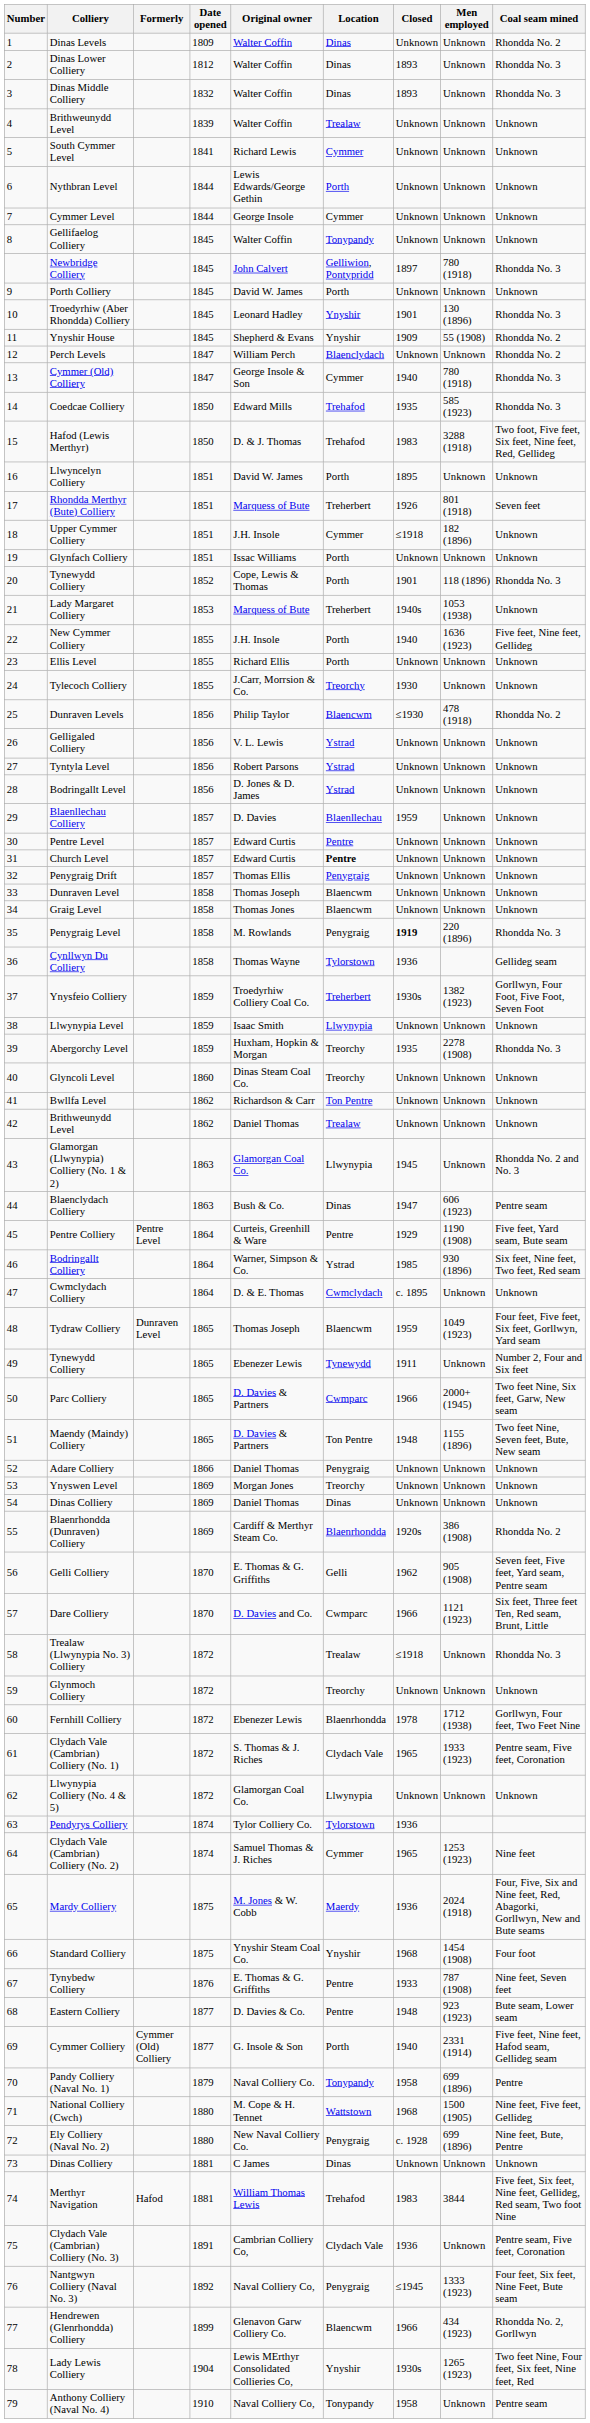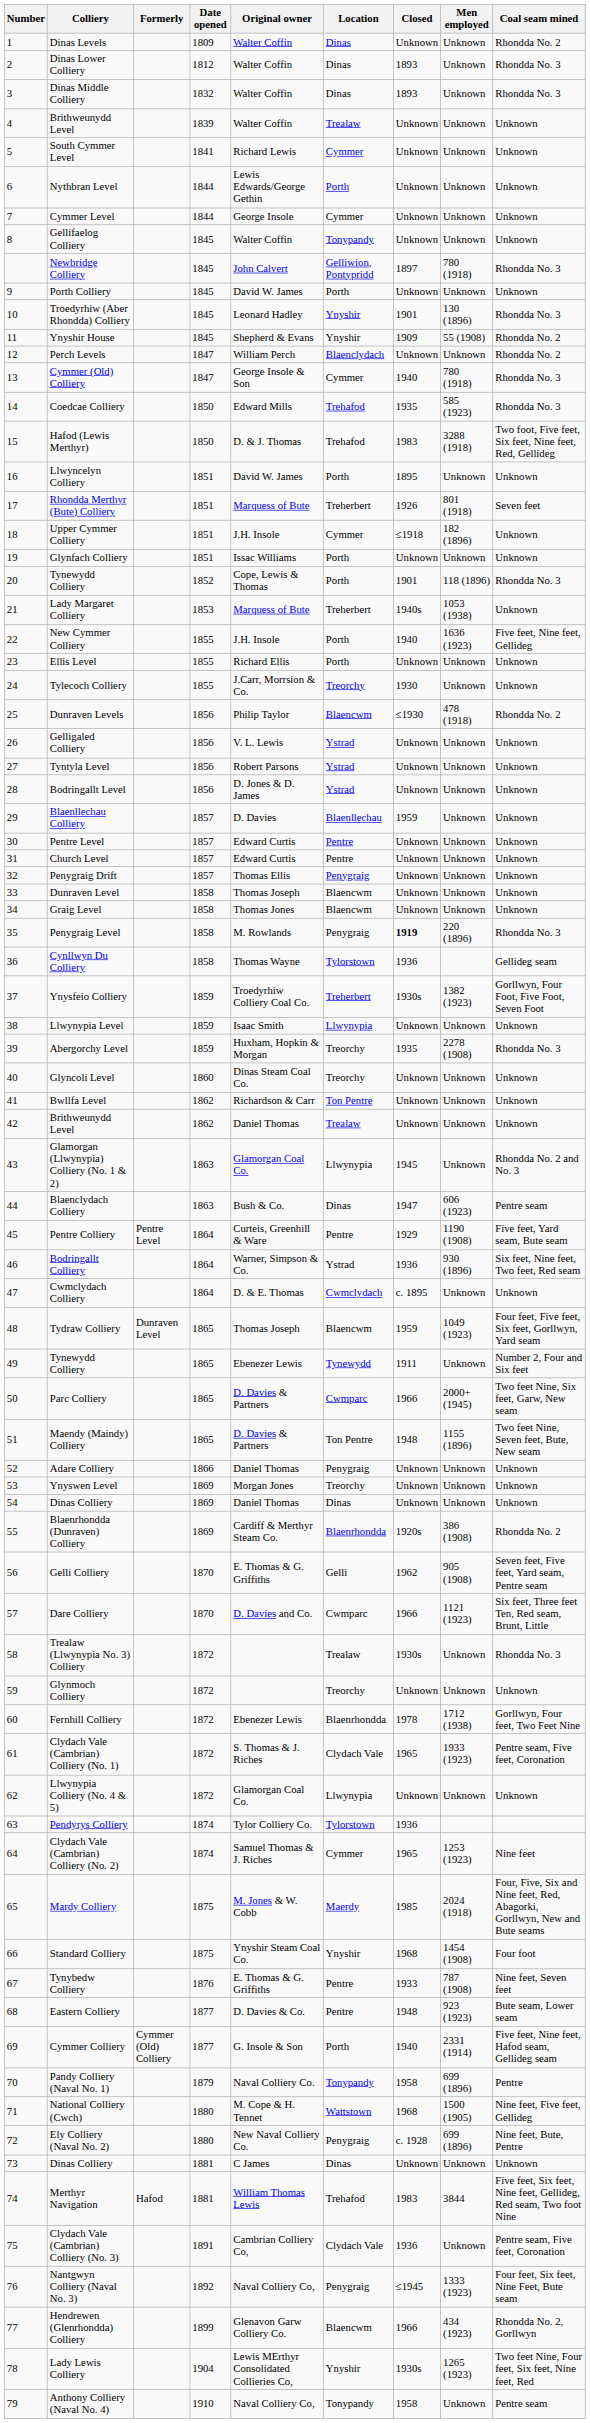 <table class="wikitable sortable">
 <tr>
 <th>Number</th>
 <th>Colliery</th>
 <th>Formerly</th>
 <th>Date opened</th>
 <th>Original owner</th>
 <th>Location</th>
 <th>Closed</th>
 <th>Men employed</th>
 <th>Coal seam mined</th>
 </tr>
 <tr>
 <td>1</td>
 <td>Dinas Levels</td>
 <td></td>
 <td>1809</td>
 <td><a href='#'>Walter Coffin</a></td>
 <td><a href='#'>Dinas</a></td>
 <td>Unknown</td>
 <td>Unknown</td>
 <td>Rhondda No. 2</td>
 </tr>
 <tr>
 <td>2</td>
 <td>Dinas Lower Colliery</td>
 <td></td>
 <td>1812</td>
 <td>Walter Coffin</td>
 <td>Dinas</td>
 <td>1893</td>
 <td>Unknown</td>
 <td>Rhondda No. 3</td>
 </tr>
 <tr>
 <td>3</td>
 <td>Dinas Middle Colliery</td>
 <td></td>
 <td>1832</td>
 <td>Walter Coffin</td>
 <td>Dinas</td>
 <td>1893</td>
 <td>Unknown</td>
 <td>Rhondda No. 3</td>
 </tr>
 <tr>
 <td>4</td>
 <td>Brithweunydd Level</td>
 <td></td>
 <td>1839</td>
 <td>Walter Coffin</td>
 <td><a href='#'>Trealaw</a></td>
 <td>Unknown</td>
 <td>Unknown</td>
 <td>Unknown</td>
 </tr>
 <tr>
 <td>5</td>
 <td>South Cymmer Level</td>
 <td></td>
 <td>1841</td>
 <td>Richard Lewis</td>
 <td><a href='#'>Cymmer</a></td>
 <td>Unknown</td>
 <td>Unknown</td>
 <td>Unknown</td>
 </tr>
 <tr>
 <td>6</td>
 <td>Nythbran Level</td>
 <td></td>
 <td>1844</td>
 <td>Lewis Edwards/George Gethin</td>
 <td><a href='#'>Porth</a></td>
 <td>Unknown</td>
 <td>Unknown</td>
 <td>Unknown</td>
 </tr>
 <tr>
 <td>7</td>
 <td>Cymmer Level</td>
 <td></td>
 <td>1844</td>
 <td>George Insole</td>
 <td>Cymmer</td>
 <td>Unknown</td>
 <td>Unknown</td>
 <td>Unknown</td>
 </tr>
 <tr>
 <td>8</td>
 <td>Gellifaelog Colliery</td>
 <td></td>
 <td>1845</td>
 <td>Walter Coffin</td>
 <td><a href='#'>Tonypandy</a></td>
 <td>Unknown</td>
 <td>Unknown</td>
 <td>Unknown</td>
 </tr>
 <tr>
 <td></td>
 <td><a href='#'>Newbridge Colliery</a></td>
 <td></td>
 <td>1845</td>
 <td><a href='#'>John Calvert</a></td>
 <td><a href='#'>Gelliwion</a>, <a href='#'>Pontypridd</a></td>
 <td>1897</td>
 <td>780 (1918)</td>
 <td>Rhondda No. 3</td>
 </tr>
 <tr>
 <td>9</td>
 <td>Porth Colliery</td>
 <td></td>
 <td>1845</td>
 <td>David W. James</td>
 <td>Porth</td>
 <td>Unknown</td>
 <td>Unknown</td>
 <td>Unknown</td>
 </tr>
 <tr>
 <td>10</td>
 <td>Troedyrhiw (Aber Rhondda) Colliery</td>
 <td></td>
 <td>1845</td>
 <td>Leonard Hadley</td>
 <td><a href='#'>Ynyshir</a></td>
 <td>1901</td>
 <td>130 (1896)</td>
 <td>Rhondda No. 3</td>
 </tr>
 <tr>
 <td>11</td>
 <td>Ynyshir House</td>
 <td></td>
 <td>1845</td>
 <td>Shepherd & Evans</td>
 <td>Ynyshir</td>
 <td>1909</td>
 <td>55 (1908)</td>
 <td>Rhondda No. 2</td>
 </tr>
 <tr>
 <td>12</td>
 <td>Perch Levels</td>
 <td></td>
 <td>1847</td>
 <td>William Perch</td>
 <td><a href='#'>Blaenclydach</a></td>
 <td>Unknown</td>
 <td>Unknown</td>
 <td>Rhondda No. 2</td>
 </tr>
 <tr>
 <td>13</td>
 <td><a href='#'>Cymmer (Old) Colliery</a></td>
 <td></td>
 <td>1847</td>
 <td>George Insole & Son</td>
 <td>Cymmer</td>
 <td>1940</td>
 <td>780 (1918)</td>
 <td>Rhondda No. 3</td>
 </tr>
 <tr>
 <td>14</td>
 <td>Coedcae Colliery</td>
 <td></td>
 <td>1850</td>
 <td>Edward Mills</td>
 <td><a href='#'>Trehafod</a></td>
 <td>1935</td>
 <td>585 (1923)</td>
 <td>Rhondda No. 3</td>
 </tr>
 <tr>
 <td>15</td>
 <td>Hafod (Lewis Merthyr)</td>
 <td></td>
 <td>1850</td>
 <td>D. & J. Thomas</td>
 <td>Trehafod</td>
 <td>1983</td>
 <td>3288 (1918)</td>
 <td>Two foot, Five feet, Six feet, Nine feet, Red, Gellideg</td>
 </tr>
 <tr>
 <td>16</td>
 <td>Llwyncelyn Colliery</td>
 <td></td>
 <td>1851</td>
 <td>David W. James</td>
 <td>Porth</td>
 <td>1895</td>
 <td>Unknown</td>
 <td>Unknown</td>
 </tr>
 <tr>
 <td>17</td>
 <td><a href='#'>Rhondda Merthyr (Bute) Colliery</a></td>
 <td></td>
 <td>1851</td>
 <td><a href='#'>Marquess of Bute</a></td>
 <td>Treherbert</td>
 <td>1926</td>
 <td>801 (1918)</td>
 <td>Seven feet</td>
 </tr>
 <tr>
 <td>18</td>
 <td>Upper Cymmer Colliery</td>
 <td></td>
 <td>1851</td>
 <td>J.H. Insole</td>
 <td>Cymmer</td>
 <td>≤1918</td>
 <td>182 (1896)</td>
 <td>Unknown</td>
 </tr>
 <tr>
 <td>19</td>
 <td>Glynfach Colliery</td>
 <td></td>
 <td>1851</td>
 <td>Issac Williams</td>
 <td>Porth</td>
 <td>Unknown</td>
 <td>Unknown</td>
 <td>Unknown</td>
 </tr>
 <tr>
 <td>20</td>
 <td>Tynewydd Colliery</td>
 <td></td>
 <td>1852</td>
 <td>Cope, Lewis & Thomas</td>
 <td>Porth</td>
 <td>1901</td>
 <td>118 (1896)</td>
 <td>Rhondda No. 3</td>
 </tr>
 <tr>
 <td>21</td>
 <td>Lady Margaret Colliery</td>
 <td></td>
 <td>1853</td>
 <td><a href='#'>Marquess of Bute</a></td>
 <td>Treherbert</td>
 <td>1940s</td>
 <td>1053 (1938)</td>
 <td>Unknown</td>
 </tr>
 <tr>
 <td>22</td>
 <td>New Cymmer Colliery</td>
 <td></td>
 <td>1855</td>
 <td>J.H. Insole</td>
 <td>Porth</td>
 <td>1940</td>
 <td>1636 (1923)</td>
 <td>Five feet, Nine feet, Gellideg</td>
 </tr>
 <tr>
 <td>23</td>
 <td>Ellis Level</td>
 <td></td>
 <td>1855</td>
 <td>Richard Ellis</td>
 <td>Porth</td>
 <td>Unknown</td>
 <td>Unknown</td>
 <td>Unknown</td>
 </tr>
 <tr>
 <td>24</td>
 <td>Tylecoch Colliery</td>
 <td></td>
 <td>1855</td>
 <td>J.Carr, Morrsion & Co.</td>
 <td><a href='#'>Treorchy</a></td>
 <td>1930</td>
 <td>Unknown</td>
 <td>Unknown</td>
 </tr>
 <tr>
 <td>25</td>
 <td>Dunraven Levels</td>
 <td></td>
 <td>1856</td>
 <td>Philip Taylor</td>
 <td><a href='#'>Blaencwm</a></td>
 <td>≤1930</td>
 <td>478 (1918)</td>
 <td>Rhondda No. 2</td>
 </tr>
 <tr>
 <td>26</td>
 <td>Gelligaled Colliery</td>
 <td></td>
 <td>1856</td>
 <td>V. L. Lewis</td>
 <td><a href='#'>Ystrad</a></td>
 <td>Unknown</td>
 <td>Unknown</td>
 <td>Unknown</td>
 </tr>
 <tr>
 <td>27</td>
 <td>Tyntyla Level</td>
 <td></td>
 <td>1856</td>
 <td>Robert Parsons</td>
 <td><a href='#'>Ystrad</a></td>
 <td>Unknown</td>
 <td>Unknown</td>
 <td>Unknown</td>
 </tr>
 <tr>
 <td>28</td>
 <td>Bodringallt Level</td>
 <td></td>
 <td>1856</td>
 <td>D. Jones & D. James</td>
 <td><a href='#'>Ystrad</a></td>
 <td>Unknown</td>
 <td>Unknown</td>
 <td>Unknown</td>
 </tr>
 <tr>
 <td>29</td>
 <td><a href='#'>Blaenllechau Colliery</a></td>
 <td></td>
 <td>1857</td>
 <td>D. Davies</td>
 <td><a href='#'>Blaenllechau</a></td>
 <td>1959</td>
 <td>Unknown</td>
 <td>Unknown</td>
 </tr>
 <tr>
 <td>30</td>
 <td>Pentre Level</td>
 <td></td>
 <td>1857</td>
 <td>Edward Curtis</td>
 <td><a href='#'>Pentre</a></td>
 <td>Unknown</td>
 <td>Unknown</td>
 <td>Unknown</td>
 </tr>
 <tr>
 <td>31</td>
 <td>Church Level</td>
 <td></td>
 <td>1857</td>
 <td>Edward Curtis</td>
-<td><strong>Pentre</strong></td>
+<td>Pentre</td>
 <td>Unknown</td>
 <td>Unknown</td>
 <td>Unknown</td>
 </tr>
 <tr>
 <td>32</td>
 <td>Penygraig Drift</td>
 <td></td>
 <td>1857</td>
 <td>Thomas Ellis</td>
 <td><a href='#'>Penygraig</a></td>
 <td>Unknown</td>
 <td>Unknown</td>
 <td>Unknown</td>
 </tr>
 <tr>
 <td>33</td>
 <td>Dunraven Level</td>
 <td></td>
 <td>1858</td>
 <td>Thomas Joseph</td>
 <td>Blaencwm</td>
 <td>Unknown</td>
 <td>Unknown</td>
 <td>Unknown</td>
 </tr>
 <tr>
 <td>34</td>
 <td>Graig Level</td>
 <td></td>
 <td>1858</td>
 <td>Thomas Jones</td>
 <td>Blaencwm</td>
 <td>Unknown</td>
 <td>Unknown</td>
 <td>Unknown</td>
 </tr>
 <tr>
 <td>35</td>
 <td>Penygraig Level</td>
 <td></td>
 <td>1858</td>
 <td>M. Rowlands</td>
 <td>Penygraig</td>
 <td><strong>1919</strong></td>
 <td>220 (1896)</td>
 <td>Rhondda  No. 3</td>
 </tr>
 <tr>
 <td>36</td>
 <td><a href='#'>Cynllwyn Du Colliery</a></td>
 <td></td>
 <td>1858</td>
 <td>Thomas Wayne</td>
 <td><a href='#'>Tylorstown</a></td>
 <td>1936</td>
 <td></td>
 <td>Gellideg seam</td>
 </tr>
 <tr>
 <td>37</td>
 <td>Ynysfeio Colliery</td>
 <td></td>
 <td>1859</td>
 <td>Troedyrhiw Colliery Coal Co.</td>
 <td><a href='#'>Treherbert</a></td>
 <td>1930s</td>
 <td>1382 (1923)</td>
 <td>Gorllwyn, Four Foot, Five Foot, Seven Foot</td>
 </tr>
 <tr>
 <td>38</td>
 <td>Llwynypia Level</td>
 <td></td>
 <td>1859</td>
 <td>Isaac Smith</td>
 <td><a href='#'>Llwynypia</a></td>
 <td>Unknown</td>
 <td>Unknown</td>
 <td>Unknown</td>
 </tr>
 <tr>
 <td>39</td>
 <td>Abergorchy Level</td>
 <td></td>
 <td>1859</td>
 <td>Huxham, Hopkin & Morgan</td>
 <td>Treorchy</td>
 <td>1935</td>
 <td>2278 (1908)</td>
 <td>Rhondda No. 3</td>
 </tr>
 <tr>
 <td>40</td>
 <td>Glyncoli Level</td>
 <td></td>
 <td>1860</td>
 <td>Dinas Steam Coal Co.</td>
 <td>Treorchy</td>
 <td>Unknown</td>
 <td>Unknown</td>
 <td>Unknown</td>
 </tr>
 <tr>
 <td>41</td>
 <td>Bwllfa Level</td>
 <td></td>
 <td>1862</td>
 <td>Richardson & Carr</td>
 <td><a href='#'>Ton Pentre</a></td>
 <td>Unknown</td>
 <td>Unknown</td>
 <td>Unknown</td>
 </tr>
 <tr>
 <td>42</td>
 <td>Brithweunydd Level</td>
 <td></td>
 <td>1862</td>
 <td>Daniel Thomas</td>
 <td><a href='#'>Trealaw</a></td>
 <td>Unknown</td>
 <td>Unknown</td>
 <td>Unknown</td>
 </tr>
 <tr>
 <td>43</td>
 <td>Glamorgan (Llwynypia) Colliery (No. 1 & 2)</td>
 <td></td>
 <td>1863</td>
 <td><a href='#'>Glamorgan Coal Co.</a></td>
 <td>Llwynypia</td>
 <td>1945</td>
 <td>Unknown</td>
 <td>Rhondda No. 2 and No. 3</td>
 </tr>
 <tr>
 <td>44</td>
 <td>Blaenclydach Colliery</td>
 <td></td>
 <td>1863</td>
 <td>Bush & Co.</td>
 <td>Dinas</td>
 <td>1947</td>
 <td>606 (1923)</td>
 <td>Pentre seam</td>
 </tr>
 <tr>
 <td>45</td>
 <td>Pentre Colliery</td>
 <td>Pentre Level</td>
 <td>1864</td>
 <td>Curteis, Greenhill & Ware</td>
 <td>Pentre</td>
 <td>1929</td>
 <td>1190 (1908)</td>
 <td>Five feet, Yard seam, Bute seam</td>
 </tr>
 <tr>
 <td>46</td>
 <td><a href='#'>Bodringallt Colliery</a></td>
 <td></td>
 <td>1864</td>
 <td>Warner, Simpson & Co.</td>
 <td>Ystrad</td>
-<td>1985</td>
+<td>1936</td>
 <td>930 (1896)</td>
 <td>Six feet, Nine feet, Two feet, Red seam</td>
 </tr>
 <tr>
 <td>47</td>
 <td>Cwmclydach Colliery</td>
 <td></td>
 <td>1864</td>
 <td>D. & E. Thomas</td>
 <td><a href='#'>Cwmclydach</a></td>
 <td>c. 1895</td>
 <td>Unknown</td>
 <td>Unknown</td>
 </tr>
 <tr>
 <td>48</td>
 <td>Tydraw Colliery</td>
 <td>Dunraven Level</td>
 <td>1865</td>
 <td>Thomas Joseph</td>
 <td>Blaencwm</td>
 <td>1959</td>
 <td>1049 (1923)</td>
 <td>Four feet, Five feet, Six feet, Gorllwyn, Yard seam</td>
 </tr>
 <tr>
 <td>49</td>
 <td>Tynewydd Colliery</td>
 <td></td>
 <td>1865</td>
 <td>Ebenezer Lewis</td>
 <td><a href='#'>Tynewydd</a></td>
 <td>1911</td>
 <td>Unknown</td>
 <td>Number 2, Four and Six feet</td>
 </tr>
 <tr>
 <td>50</td>
 <td>Parc Colliery</td>
 <td></td>
 <td>1865</td>
 <td><a href='#'>D. Davies</a> & Partners</td>
 <td><a href='#'>Cwmparc</a></td>
 <td>1966</td>
 <td>2000+ (1945)</td>
 <td>Two feet Nine, Six feet, Garw, New seam</td>
 </tr>
 <tr>
 <td>51</td>
 <td>Maendy (Maindy) Colliery</td>
 <td></td>
 <td>1865</td>
 <td><a href='#'>D. Davies</a> & Partners</td>
 <td>Ton Pentre</td>
 <td>1948</td>
 <td>1155 (1896)</td>
 <td>Two feet Nine, Seven feet, Bute, New seam</td>
 </tr>
 <tr>
 <td>52</td>
 <td>Adare Colliery</td>
 <td></td>
 <td>1866</td>
 <td>Daniel Thomas</td>
 <td>Penygraig</td>
 <td>Unknown</td>
 <td>Unknown</td>
 <td>Unknown</td>
 </tr>
 <tr>
 <td>53</td>
 <td>Ynyswen Level</td>
 <td></td>
 <td>1869</td>
 <td>Morgan Jones</td>
 <td>Treorchy</td>
 <td>Unknown</td>
 <td>Unknown</td>
 <td>Unknown</td>
 </tr>
 <tr>
 <td>54</td>
 <td>Dinas Colliery</td>
 <td></td>
 <td>1869</td>
 <td>Daniel Thomas</td>
 <td>Dinas</td>
 <td>Unknown</td>
 <td>Unknown</td>
 <td>Unknown</td>
 </tr>
 <tr>
 <td>55</td>
 <td>Blaenrhondda (Dunraven) Colliery</td>
 <td></td>
 <td>1869</td>
 <td>Cardiff & Merthyr Steam Co.</td>
 <td><a href='#'>Blaenrhondda</a></td>
 <td>1920s</td>
 <td>386 (1908)</td>
 <td>Rhondda No. 2</td>
 </tr>
 <tr>
 <td>56</td>
 <td>Gelli Colliery</td>
 <td></td>
 <td>1870</td>
 <td>E. Thomas & G. Griffiths</td>
 <td>Gelli</td>
 <td>1962</td>
 <td>905 (1908)</td>
 <td>Seven feet, Five feet, Yard seam, Pentre seam</td>
 </tr>
 <tr>
 <td>57</td>
 <td>Dare Colliery</td>
 <td></td>
 <td>1870</td>
 <td><a href='#'>D. Davies</a> and Co.</td>
 <td>Cwmparc</td>
 <td>1966</td>
 <td>1121 (1923)</td>
 <td>Six feet, Three feet Ten, Red seam, Brunt, Little</td>
 </tr>
 <tr>
 <td>58</td>
 <td>Trealaw (Llwynypia No. 3) Colliery</td>
 <td></td>
 <td>1872</td>
 <td></td>
 <td>Trealaw</td>
-<td>≤1918</td>
+<td>1930s</td>
 <td>Unknown</td>
 <td>Rhondda No. 3</td>
 </tr>
 <tr>
 <td>59</td>
 <td>Glynmoch Colliery</td>
 <td></td>
 <td>1872</td>
 <td></td>
 <td>Treorchy</td>
 <td>Unknown</td>
 <td>Unknown</td>
 <td>Unknown</td>
 </tr>
 <tr>
 <td>60</td>
 <td>Fernhill Colliery</td>
 <td></td>
 <td>1872</td>
 <td>Ebenezer Lewis</td>
 <td>Blaenrhondda</td>
 <td>1978</td>
 <td>1712 (1938)</td>
 <td>Gorllwyn, Four feet, Two Feet Nine</td>
 </tr>
 <tr>
 <td>61</td>
 <td>Clydach Vale (Cambrian) Colliery (No. 1)</td>
 <td></td>
 <td>1872</td>
 <td>S. Thomas & J. Riches</td>
 <td>Clydach Vale</td>
 <td>1965</td>
 <td>1933 (1923)</td>
 <td>Pentre seam, Five feet, Coronation</td>
 </tr>
 <tr>
 <td>62</td>
 <td>Llwynypia Colliery (No. 4 & 5)</td>
 <td></td>
 <td>1872</td>
 <td>Glamorgan Coal Co.</td>
 <td>Llwynypia</td>
 <td>Unknown</td>
 <td>Unknown</td>
 <td>Unknown</td>
 </tr>
 <tr>
 <td>63</td>
 <td><a href='#'>Pendyrys Colliery</a></td>
 <td></td>
 <td>1874</td>
 <td>Tylor Colliery Co.</td>
 <td><a href='#'>Tylorstown</a></td>
 <td>1936</td>
 <td></td>
 <td></td>
 </tr>
 <tr>
 <td>64</td>
 <td>Clydach Vale (Cambrian) Colliery (No. 2)</td>
 <td></td>
 <td>1874</td>
 <td>Samuel Thomas & J. Riches</td>
 <td>Cymmer</td>
 <td>1965</td>
 <td>1253 (1923)</td>
 <td>Nine feet</td>
 </tr>
 <tr>
 <td>65</td>
 <td><a href='#'>Mardy Colliery</a></td>
 <td></td>
 <td>1875</td>
 <td><a href='#'>M. Jones</a> & W. Cobb</td>
 <td><a href='#'>Maerdy</a></td>
-<td>1936</td>
+<td>1985</td>
 <td>2024 (1918)</td>
 <td>Four, Five, Six and Nine feet, Red, Abagorki, Gorllwyn, New and Bute seams</td>
 </tr>
 <tr>
 <td>66</td>
 <td>Standard Colliery</td>
 <td></td>
 <td>1875</td>
 <td>Ynyshir Steam Coal Co.</td>
 <td>Ynyshir</td>
 <td>1968</td>
 <td>1454 (1908)</td>
 <td>Four foot</td>
 </tr>
 <tr>
 <td>67</td>
 <td>Tynybedw Colliery</td>
 <td></td>
 <td>1876</td>
 <td>E. Thomas & G. Griffiths</td>
 <td>Pentre</td>
 <td>1933</td>
 <td>787 (1908)</td>
 <td>Nine feet, Seven feet</td>
 </tr>
 <tr>
 <td>68</td>
 <td>Eastern Colliery</td>
 <td></td>
 <td>1877</td>
 <td>D. Davies & Co.</td>
 <td>Pentre</td>
 <td>1948</td>
 <td>923 (1923)</td>
 <td>Bute seam, Lower seam</td>
 </tr>
 <tr>
 <td>69</td>
 <td>Cymmer Colliery</td>
 <td>Cymmer (Old) Colliery</td>
 <td>1877</td>
 <td>G. Insole & Son</td>
 <td>Porth</td>
 <td>1940</td>
 <td>2331 (1914)</td>
 <td>Five feet, Nine feet, Hafod seam, Gellideg seam</td>
 </tr>
 <tr>
 <td>70</td>
 <td>Pandy Colliery (Naval No. 1)</td>
 <td></td>
 <td>1879</td>
 <td>Naval Colliery Co.</td>
 <td><a href='#'>Tonypandy</a></td>
 <td>1958</td>
 <td>699 (1896)</td>
 <td>Pentre</td>
 </tr>
 <tr>
 <td>71</td>
 <td>National Colliery (Cwch)</td>
 <td></td>
 <td>1880</td>
 <td>M. Cope & H. Tennet</td>
 <td><a href='#'>Wattstown</a></td>
 <td>1968</td>
 <td>1500 (1905)</td>
 <td>Nine feet, Five feet, Gellideg</td>
 </tr>
 <tr>
 <td>72</td>
 <td>Ely Colliery (Naval No. 2)</td>
 <td></td>
 <td>1880</td>
 <td>New Naval Colliery Co.</td>
 <td>Penygraig</td>
 <td>c. 1928</td>
 <td>699 (1896)</td>
 <td>Nine feet, Bute, Pentre</td>
 </tr>
 <tr>
 <td>73</td>
 <td>Dinas Colliery</td>
 <td></td>
 <td>1881</td>
 <td>C James</td>
 <td>Dinas</td>
 <td>Unknown</td>
 <td>Unknown</td>
 <td>Unknown</td>
 </tr>
 <tr>
 <td>74</td>
 <td>Merthyr Navigation</td>
 <td>Hafod</td>
 <td>1881</td>
 <td><a href='#'>William Thomas Lewis</a></td>
 <td>Trehafod</td>
 <td>1983</td>
 <td>3844</td>
 <td>Five feet, Six feet, Nine feet, Gellideg, Red seam, Two foot Nine</td>
 </tr>
 <tr>
 <td>75</td>
 <td>Clydach Vale (Cambrian) Colliery (No. 3)</td>
 <td></td>
 <td>1891</td>
 <td>Cambrian Colliery Co,</td>
 <td>Clydach Vale</td>
 <td>1936</td>
 <td>Unknown</td>
 <td>Pentre seam, Five feet, Coronation</td>
 </tr>
 <tr>
 <td>76</td>
 <td>Nantgwyn Colliery (Naval No. 3)</td>
 <td></td>
 <td>1892</td>
 <td>Naval Colliery Co,</td>
 <td>Penygraig</td>
 <td>≤1945</td>
 <td>1333 (1923)</td>
 <td>Four feet, Six feet, Nine Feet, Bute seam</td>
 </tr>
 <tr>
 <td>77</td>
 <td>Hendrewen (Glenrhondda) Colliery</td>
 <td></td>
 <td>1899</td>
 <td>Glenavon Garw Colliery Co.</td>
 <td>Blaencwm</td>
 <td>1966</td>
 <td>434 (1923)</td>
 <td>Rhondda No. 2, Gorllwyn</td>
 </tr>
 <tr>
 <td>78</td>
 <td>Lady Lewis Colliery</td>
 <td></td>
 <td>1904</td>
 <td>Lewis MErthyr Consolidated Collieries Co,</td>
 <td>Ynyshir</td>
 <td>1930s</td>
 <td>1265 (1923)</td>
 <td>Two feet Nine, Four feet, Six feet, Nine feet, Red</td>
 </tr>
 <tr>
 <td>79</td>
 <td>Anthony Colliery (Naval No. 4)</td>
 <td></td>
 <td>1910</td>
 <td>Naval Colliery Co,</td>
 <td>Tonypandy</td>
 <td>1958</td>
 <td>Unknown</td>
 <td>Pentre seam</td>
 </tr>
 </table>
